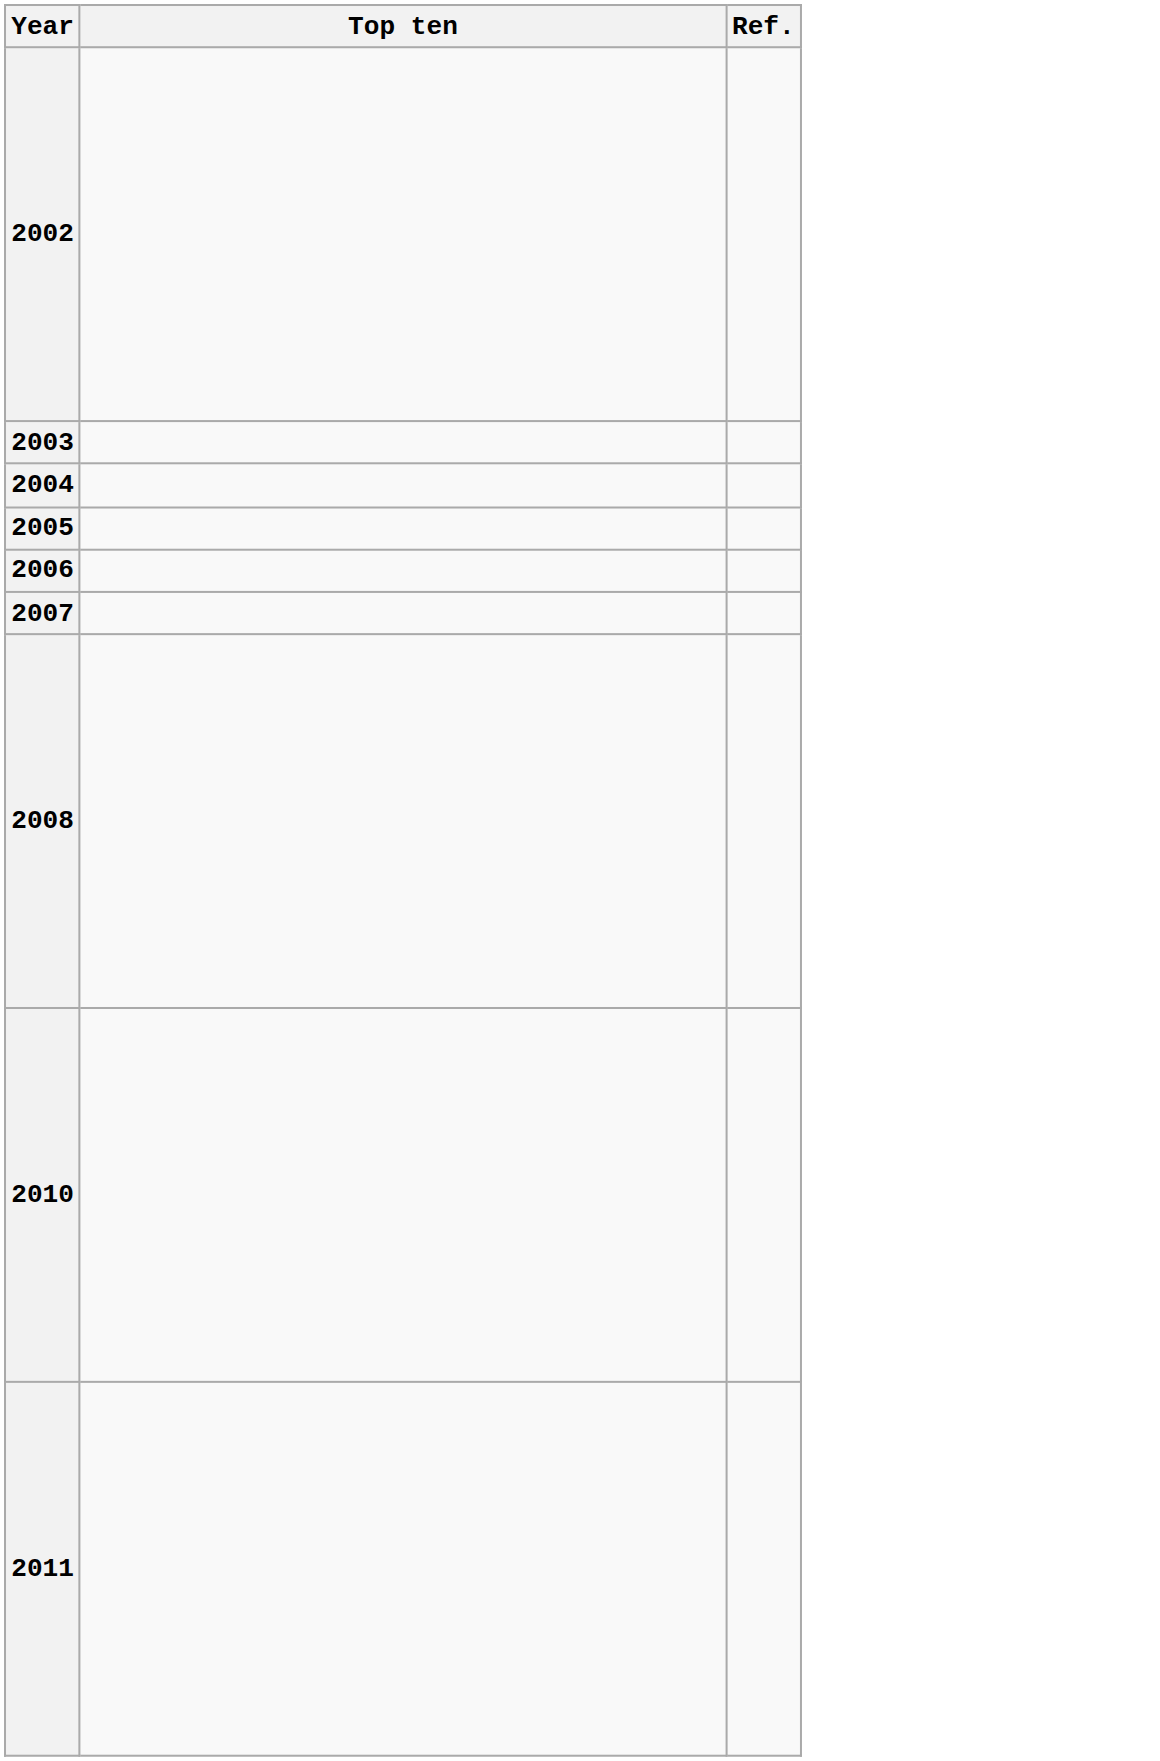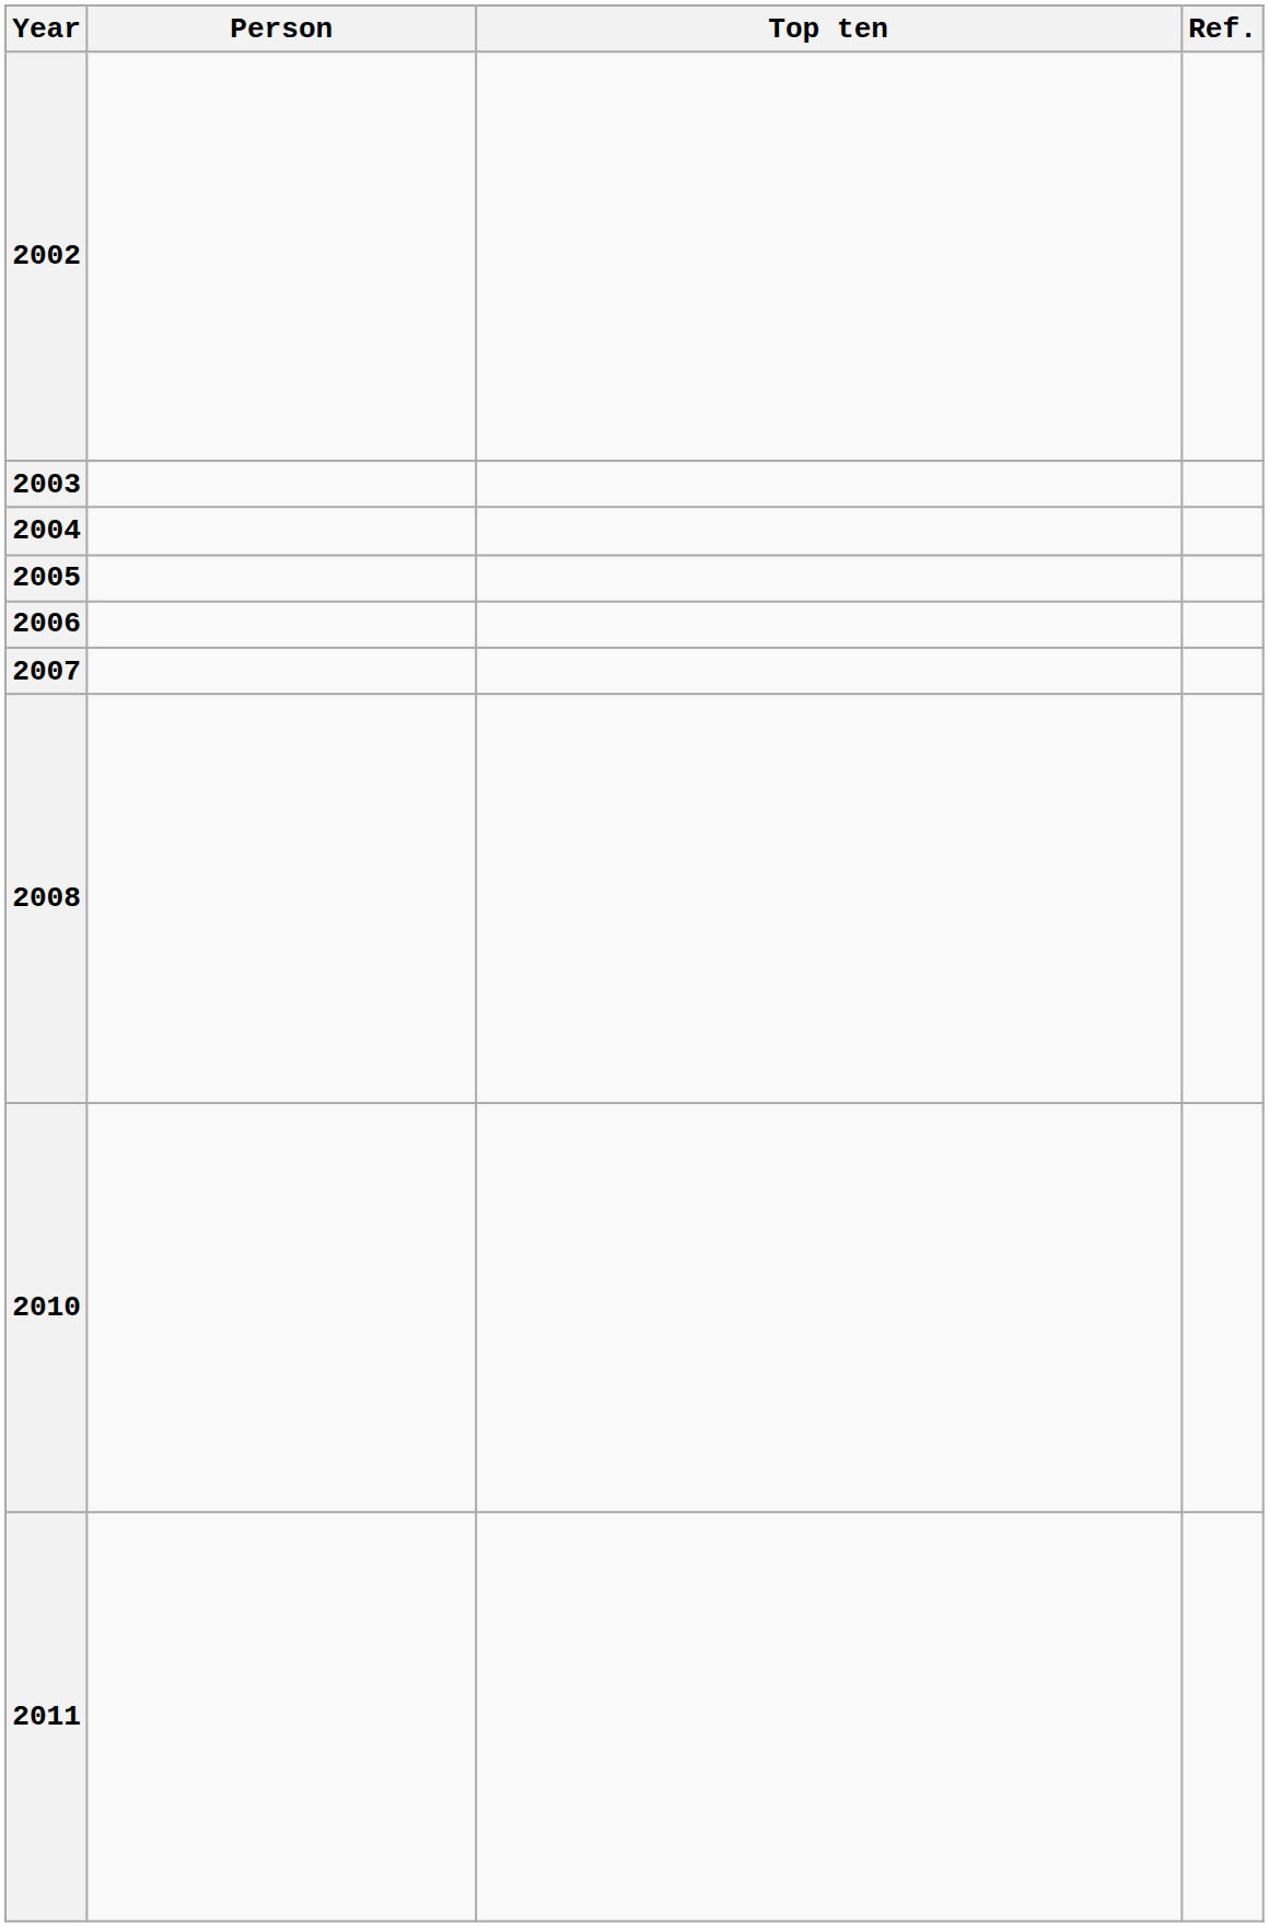 <table class="wikitable plainrowheaders sortable">
 <tr>
 <th scope=col>Year</th>
+<th scope=col width=170px>Person</th>
 <th scope=col width=315px class=unsortable>Top ten</th>
 <th scope=col class=unsortable>Ref.</th>
 </tr>
 <tr style="height: 186px;">
 <th scope=row style="text-align:center;">2002</th>
+<td align=center></td>
 <td></td>
 <td align=center></td>
 </tr>
 <tr>
 <th scope=row style="text-align:center;">2003</th>
+<td align=center></td>
 <td></td>
 <td align=center></td>
 </tr>
 <tr>
 <th scope=row style="text-align:center;">2004</th>
+<td align=center></td>
 <td></td>
 <td align=center></td>
 </tr>
 <tr>
 <th scope=row style="text-align:center;">2005</th>
+<td align=center></td>
 <td></td>
 <td align=center></td>
 </tr>
 <tr>
 <th scope=row style="text-align:center;">2006</th>
+<td align=center></td>
 <td></td>
 <td align=center></td>
 </tr>
 <tr>
 <th scope=row style="text-align:center;">2007</th>
+<td align=center></td>
 <td></td>
 <td align=center></td>
 </tr>
 <tr style="height: 186px;">
 <th scope=row style="text-align:center;">2008</th>
+<td align=center></td>
 <td></td>
 <td align=center></td>
 </tr>
 <tr style="height: 186px;">
 <th scope=row style="text-align:center;">2010</th>
+<td align=center></td>
 <td></td>
 <td align=center></td>
 </tr>
 <tr style="height: 186px;">
 <th scope=row style="text-align:center;">2011</th>
+<td align=center></td>
 <td></td>
 <td align=center></td>
 </tr>
 </table>
